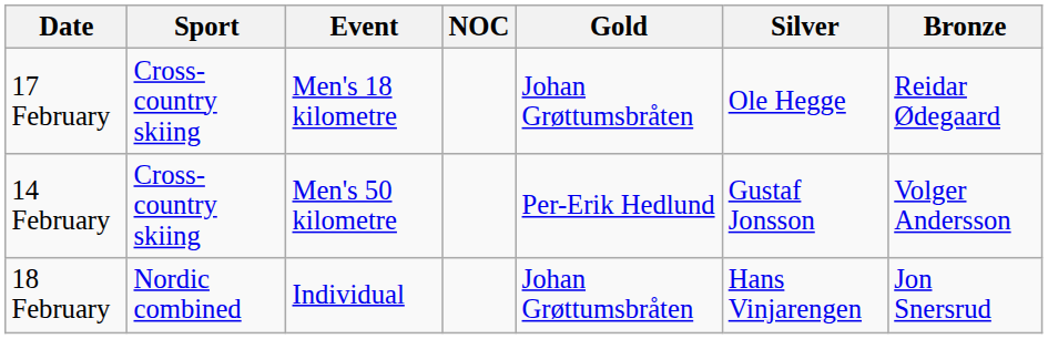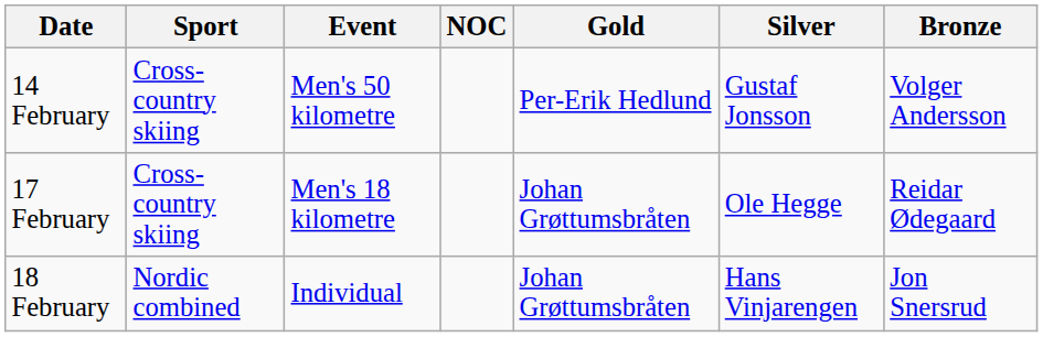 <table class="wikitable">
 <tr>
 <th>Date</th>
 <th>Sport</th>
 <th>Event</th>
 <th>NOC</th>
 <th>Gold</th>
 <th>Silver</th>
 <th>Bronze</th>
 </tr>
 <tr>
+<td>14 February</td>
+<td><a href='#'>Cross-country skiing</a></td>
+<td><a href='#'>Men's 50 kilometre</a></td>
+<td></td>
+<td><a href='#'>Per-Erik Hedlund</a></td>
+<td><a href='#'>Gustaf Jonsson</a></td>
+<td><a href='#'>Volger Andersson</a></td>
+</tr>
+<tr>
 <td>17 February</td>
 <td><a href='#'>Cross-country skiing</a></td>
 <td><a href='#'>Men's 18 kilometre</a></td>
 <td></td>
 <td><a href='#'>Johan Grøttumsbråten</a></td>
 <td><a href='#'>Ole Hegge</a></td>
 <td><a href='#'>Reidar Ødegaard</a></td>
-</tr>
-<tr>
-<td>14 February</td>
-<td><a href='#'>Cross-country skiing</a></td>
-<td><a href='#'>Men's 50 kilometre</a></td>
-<td></td>
-<td><a href='#'>Per-Erik Hedlund</a></td>
-<td><a href='#'>Gustaf Jonsson</a></td>
-<td><a href='#'>Volger Andersson</a></td>
 </tr>
 <tr>
 <td>18 February</td>
 <td><a href='#'>Nordic combined</a></td>
 <td><a href='#'>Individual</a></td>
 <td></td>
 <td><a href='#'>Johan Grøttumsbråten</a></td>
 <td><a href='#'>Hans Vinjarengen</a></td>
 <td><a href='#'>Jon Snersrud</a></td>
 </tr>
 </table>
